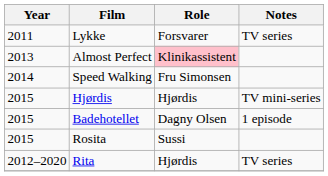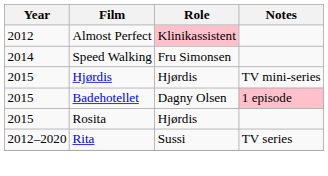 <table class="wikitable">
 <tr>
 <th>Year</th>
 <th>Film</th>
 <th>Role</th>
 <th>Notes</th>
 </tr>
 <tr>
-<td>2011</td>
-<td>Lykke</td>
-<td>Forsvarer</td>
-<td>TV series</td>
-</tr>
-<tr>
-<td>2013</td>
+<td>2012</td>
 <td>Almost Perfect</td>
 <td style="background: pink;">Klinikassistent</td>
 <td></td>
 </tr>
 <tr>
 <td>2014</td>
 <td>Speed Walking</td>
 <td>Fru Simonsen</td>
 <td></td>
 </tr>
 <tr>
 <td>2015</td>
 <td><a href='#'>Hjørdis</a></td>
 <td>Hjørdis</td>
 <td>TV mini-series</td>
 </tr>
 <tr>
 <td>2015</td>
 <td><a href='#'>Badehotellet</a></td>
 <td>Dagny Olsen</td>
-<td>1 episode</td>
+<td style="background: pink;">1 episode</td>
 </tr>
 <tr>
 <td>2015</td>
 <td>Rosita</td>
-<td>Sussi</td>
+<td>Hjørdis</td>
 <td></td>
 </tr>
 <tr>
 <td>2012–2020</td>
 <td><a href='#'>Rita</a></td>
-<td>Hjørdis</td>
+<td>Sussi</td>
 <td>TV series</td>
 </tr>
 <tr>
 </tr>
 </table>
